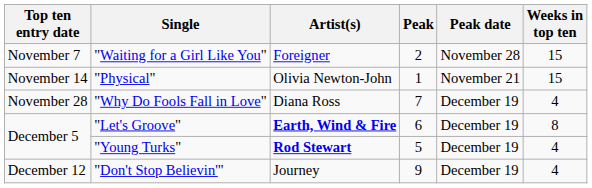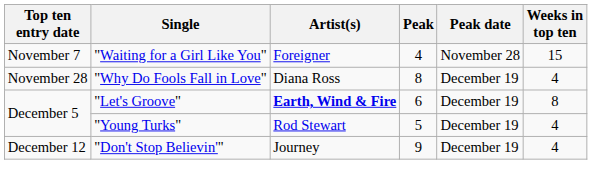 <table class="wikitable sortable">
 <tr>
 <th>Top ten<br>entry date</th>
 <th>Single</th>
 <th>Artist(s)</th>
 <th data-sort-type="number">Peak</th>
 <th>Peak date</th>
 <th data-sort-type="number">Weeks in<br>top ten</th>
 </tr>
 <tr>
 <td>November 7</td>
 <td>"<a href='#'>Waiting for a Girl Like You</a>"</td>
 <td><a href='#'>Foreigner</a></td>
-<td align=center>2</td>
+<td align=center>4</td>
 <td>November 28</td>
-<td align=center>15</td>
-</tr>
-<tr>
-<td>November 14</td>
-<td>"<a href='#'>Physical</a>"</td>
-<td>Olivia Newton-John</td>
-<td align=center>1</td>
-<td>November 21</td>
 <td align=center>15</td>
 </tr>
 <tr>
 <td>November 28</td>
 <td>"<a href='#'>Why Do Fools Fall in Love</a>"</td>
 <td>Diana Ross</td>
-<td align=center>7</td>
+<td align=center>8</td>
 <td>December 19</td>
 <td align=center>4</td>
 </tr>
 <tr>
 <td rowspan="2">December 5</td>
 <td>"<a href='#'>Let's Groove</a>"</td>
 <td><strong><a href='#'>Earth, Wind & Fire</a></strong></td>
 <td align=center>6</td>
 <td>December 19</td>
 <td align=center>8</td>
 </tr>
 <tr>
 <td>"<a href='#'>Young Turks</a>"</td>
-<td><strong><a href='#'>Rod Stewart</a></strong></td>
+<td><a href='#'>Rod Stewart</a></td>
 <td align=center>5</td>
 <td>December 19</td>
 <td align=center>4</td>
 </tr>
 <tr>
 <td>December 12</td>
 <td>"<a href='#'>Don't Stop Believin'</a>"</td>
 <td>Journey</td>
 <td align=center>9</td>
 <td>December 19</td>
 <td align=center>4</td>
 </tr>
 </table>
